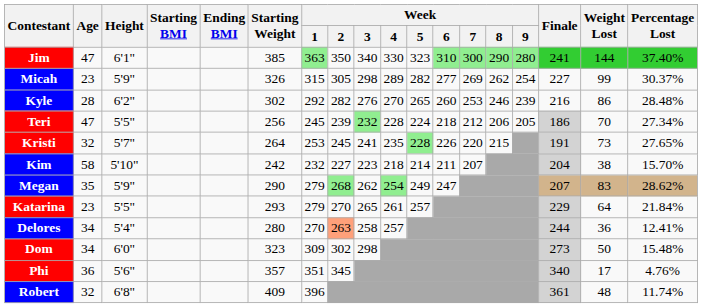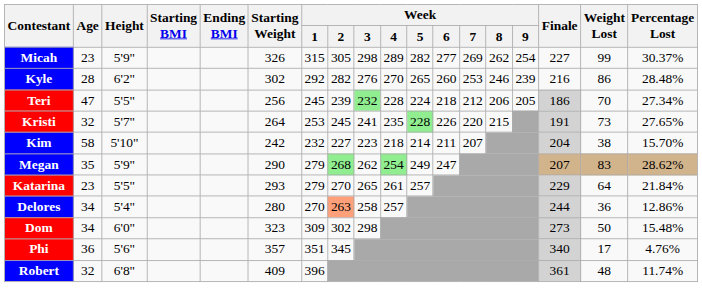 <table class="wikitable sortable" style="text-align:center;" align="center;">
 <tr>
 <th rowspan="2">Contestant</th>
 <th rowspan="2">Age</th>
 <th rowspan="2">Height</th>
 <th rowspan="2">Starting<br> <a href='#'>BMI</a></th>
 <th rowspan="2">Ending<br> <a href='#'>BMI</a></th>
 <th rowspan="2">Starting <br>Weight</th>
 <th colspan="9">Week</th>
 <th rowspan="2">Finale</th>
 <th rowspan="2">Weight <br>Lost</th>
 <th rowspan="2">Percentage <br>Lost</th>
 </tr>
 <tr>
 <th>1</th>
 <th>2</th>
 <th>3</th>
 <th>4</th>
 <th>5</th>
 <th>6</th>
 <th>7</th>
 <th>8</th>
 <th>9</th>
-</tr>
-<tr>
-<td style="background:red;color:white;"><strong>Jim</strong></td>
-<td>47</td>
-<td>6'1"</td>
-<td></td>
-<td></td>
-<td>385</td>
-<td style="background:lightgreen;">363</td>
-<td>350</td>
-<td>340</td>
-<td>330</td>
-<td>323</td>
-<td style="background:lightgreen;">310</td>
-<td style="background:lightgreen;">300</td>
-<td style="background:lightgreen;">290</td>
-<td style="background:lightgreen;">280</td>
-<td style="background:limegreen;">241</td>
-<td style="background:limegreen;">144</td>
-<td style="background:limegreen;">37.40%</td>
 </tr>
 <tr>
 <td style="background:blue;color:white;"><strong>Micah</strong></td>
 <td>23</td>
 <td>5'9"</td>
 <td></td>
 <td></td>
 <td>326</td>
 <td>315</td>
 <td>305</td>
 <td>298</td>
 <td>289</td>
 <td>282</td>
 <td>277</td>
 <td>269</td>
 <td>262</td>
 <td>254</td>
 <td>227</td>
 <td>99</td>
 <td>30.37%</td>
 </tr>
 <tr>
 <td style="background:blue;color:white;"><strong>Kyle</strong></td>
 <td>28</td>
 <td>6'2"</td>
 <td></td>
 <td></td>
 <td>302</td>
 <td>292</td>
 <td>282</td>
 <td>276</td>
 <td>270</td>
 <td>265</td>
 <td>260</td>
 <td>253</td>
 <td>246</td>
 <td>239</td>
 <td>216</td>
 <td>86</td>
 <td>28.48%</td>
 </tr>
 <tr>
 <td style="background:red;color:white;"><strong>Teri</strong></td>
 <td>47</td>
 <td>5'5"</td>
 <td></td>
 <td></td>
 <td>256</td>
 <td>245</td>
 <td>239</td>
 <td style="background:lightgreen;">232</td>
 <td>228</td>
 <td>224</td>
 <td>218</td>
 <td>212</td>
 <td>206</td>
 <td>205</td>
 <td style="background:lightgrey;">186</td>
 <td>70</td>
 <td>27.34%</td>
 </tr>
 <tr>
 <td style="background:red;color:white;"><strong>Kristi</strong></td>
 <td>32</td>
 <td>5'7"</td>
 <td></td>
 <td></td>
 <td>264</td>
 <td>253</td>
 <td>245</td>
 <td>241</td>
 <td>235</td>
 <td style="background:lightgreen;">228</td>
 <td>226</td>
 <td>220</td>
 <td>215</td>
 <td style="background:darkgrey;"></td>
 <td style="background:lightgrey;">191</td>
 <td>73</td>
 <td>27.65%</td>
 </tr>
 <tr>
 <td style="background:blue;color:white;"><strong>Kim</strong></td>
 <td>58</td>
 <td>5'10"</td>
 <td></td>
 <td></td>
 <td>242</td>
 <td>232</td>
 <td>227</td>
 <td>223</td>
 <td>218</td>
 <td>214</td>
 <td>211</td>
 <td>207</td>
 <td colspan="2" style="background:darkgrey;"></td>
 <td style="background:lightgrey;">204</td>
 <td>38</td>
 <td>15.70%</td>
 </tr>
 <tr>
 <td style="background:blue;color:white;"><strong>Megan</strong></td>
 <td>35</td>
 <td>5'9"</td>
 <td></td>
 <td></td>
 <td>290</td>
 <td>279</td>
 <td style="background:lightgreen;">268</td>
 <td>262</td>
 <td style="background:lightgreen;">254</td>
 <td>249</td>
 <td>247</td>
 <td colspan="3" style="background:darkgrey;"></td>
 <td style="background:tan;">207</td>
 <td style="background:tan;">83</td>
 <td style="background:tan;">28.62%</td>
 </tr>
 <tr>
 <td style="background:red;color:white;"><strong>Katarina</strong></td>
 <td>23</td>
 <td>5'5"</td>
 <td></td>
 <td></td>
 <td>293</td>
 <td>279</td>
 <td>270</td>
 <td>265</td>
 <td>261</td>
 <td>257</td>
 <td colspan="4" style="background:darkgrey;"></td>
 <td style="background:lightgrey;">229</td>
 <td>64</td>
 <td>21.84%</td>
 </tr>
 <tr>
 <td style="background:blue;color:white;"><strong>Delores</strong></td>
 <td>34</td>
 <td>5'4"</td>
 <td></td>
 <td></td>
 <td>280</td>
 <td>270</td>
 <td style="background: lightsalmon;">263</td>
 <td>258</td>
 <td>257</td>
 <td colspan="5" style="background:darkgrey;"></td>
 <td style="background:lightgrey;">244</td>
 <td>36</td>
-<td>12.41%</td>
+<td>12.86%</td>
 </tr>
 <tr>
 <td style="background:red;color:white;"><strong>Dom</strong></td>
 <td>34</td>
 <td>6'0"</td>
 <td></td>
 <td></td>
 <td>323</td>
 <td>309</td>
 <td>302</td>
 <td>298</td>
 <td colspan="6" style="background:darkgrey;"></td>
 <td style="background:lightgrey;">273</td>
 <td>50</td>
 <td>15.48%</td>
 </tr>
 <tr>
 <td style="background:red;color:white;"><strong>Phi</strong></td>
 <td>36</td>
 <td>5'6"</td>
 <td></td>
 <td></td>
 <td>357</td>
 <td>351</td>
 <td>345</td>
 <td colspan="7" style="background:darkgrey;"></td>
 <td style="background:lightgrey;">340</td>
 <td>17</td>
 <td>4.76%</td>
 </tr>
 <tr>
 <td style="background:blue;color:white;"><strong>Robert</strong></td>
 <td>32</td>
 <td>6'8"</td>
 <td></td>
 <td></td>
 <td>409</td>
 <td>396</td>
 <td colspan="8" style="background:darkgrey;"></td>
 <td style="background:lightgrey;">361</td>
 <td>48</td>
 <td>11.74%</td>
 </tr>
 </table>
